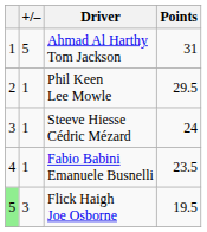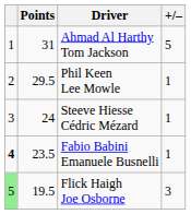 <table class="wikitable" style="font-size: 95%;">
 <tr>
 <th scope="col"></th>
+<th scope="col">Points</th>
+<th scope="col">Driver</th>
 <th scope="col">+/–</th>
-<th scope="col">Driver</th>
-<th scope="col">Points</th>
 </tr>
 <tr>
 <td align="center">1</td>
+<td align="right">31</td>
+<td> <a href='#'>Ahmad Al Harthy</a><br> Tom Jackson</td>
 <td align="left"> 5</td>
-<td> <a href='#'>Ahmad Al Harthy</a><br> Tom Jackson</td>
-<td align="right">31</td>
 </tr>
 <tr>
 <td align="center">2</td>
+<td align="right">29.5</td>
+<td> Phil Keen<br> Lee Mowle</td>
 <td align="left"> 1</td>
-<td> Phil Keen<br> Lee Mowle</td>
-<td align="right">29.5</td>
 </tr>
 <tr>
 <td align="center">3</td>
+<td align="right">24</td>
+<td> Steeve Hiesse<br> Cédric Mézard</td>
 <td align="left"> 1</td>
-<td> Steeve Hiesse<br> Cédric Mézard</td>
-<td align="right">24</td>
 </tr>
 <tr>
-<td align="center">4</td>
+<td align="center"><strong>4</strong></td>
+<td align="right">23.5</td>
+<td> <a href='#'>Fabio Babini</a><br> Emanuele Busnelli</td>
 <td align="left"> 1</td>
-<td> <a href='#'>Fabio Babini</a><br> Emanuele Busnelli</td>
-<td align="right">23.5</td>
 </tr>
 <tr>
 <td align="center" style="background: lightgreen;">5</td>
+<td align="right">19.5</td>
+<td> Flick Haigh<br> <a href='#'>Joe Osborne</a></td>
 <td align="left"> 3</td>
-<td> Flick Haigh<br> <a href='#'>Joe Osborne</a></td>
-<td align="right">19.5</td>
 </tr>
 </table>
